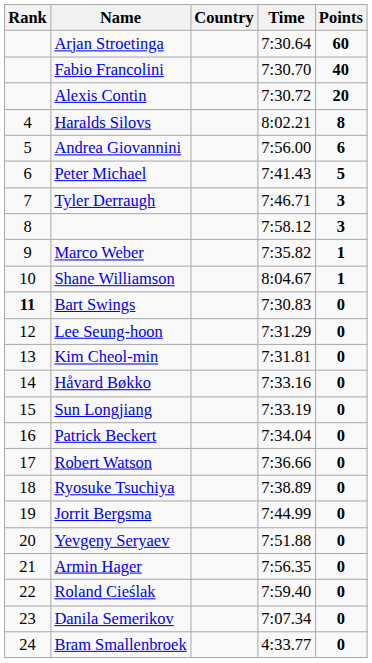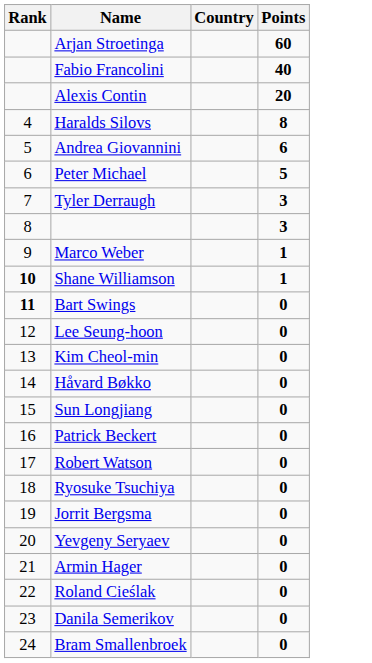 <table class="wikitable sortable" style="text-align:center">
 <tr>
 <th>Rank</th>
 <th>Name</th>
 <th>Country</th>
-<th>Time</th>
 <th>Points</th>
 </tr>
 <tr>
 <td></td>
 <td align=left><a href='#'>Arjan Stroetinga</a></td>
 <td align=left></td>
-<td>7:30.64</td>
 <td><strong>60</strong></td>
 </tr>
 <tr>
 <td></td>
 <td align=left><a href='#'>Fabio Francolini</a></td>
 <td align=left></td>
-<td>7:30.70</td>
 <td><strong>40</strong></td>
 </tr>
 <tr>
 <td></td>
 <td align=left><a href='#'>Alexis Contin</a></td>
 <td align=left></td>
-<td>7:30.72</td>
 <td><strong>20</strong></td>
 </tr>
 <tr>
 <td>4</td>
 <td align=left><a href='#'>Haralds Silovs</a></td>
 <td align=left></td>
-<td>8:02.21</td>
 <td><strong>8</strong></td>
 </tr>
 <tr>
 <td>5</td>
 <td align=left><a href='#'>Andrea Giovannini</a></td>
 <td align=left></td>
-<td>7:56.00</td>
 <td><strong>6</strong></td>
 </tr>
 <tr>
 <td>6</td>
 <td align=left><a href='#'>Peter Michael</a></td>
 <td align=left></td>
-<td>7:41.43</td>
 <td><strong>5</strong></td>
 </tr>
 <tr>
 <td>7</td>
 <td align=left><a href='#'>Tyler Derraugh</a></td>
 <td align=left></td>
-<td>7:46.71</td>
 <td><strong>3</strong></td>
 </tr>
 <tr>
 <td>8</td>
 <td align=left></td>
 <td align=left></td>
-<td>7:58.12</td>
 <td><strong>3</strong></td>
 </tr>
 <tr>
 <td>9</td>
 <td align=left><a href='#'>Marco Weber</a></td>
 <td align=left></td>
-<td>7:35.82</td>
 <td><strong>1</strong></td>
 </tr>
 <tr>
-<td>10</td>
+<td><strong>10</strong></td>
 <td align=left><a href='#'>Shane Williamson</a></td>
 <td align=left></td>
-<td>8:04.67</td>
 <td><strong>1</strong></td>
 </tr>
 <tr>
 <td><strong>11</strong></td>
 <td align=left><a href='#'>Bart Swings</a></td>
 <td align=left></td>
-<td>7:30.83</td>
 <td><strong>0</strong></td>
 </tr>
 <tr>
 <td>12</td>
 <td align=left><a href='#'>Lee Seung-hoon</a></td>
 <td align=left></td>
-<td>7:31.29</td>
 <td><strong>0</strong></td>
 </tr>
 <tr>
 <td>13</td>
 <td align=left><a href='#'>Kim Cheol-min</a></td>
 <td align=left></td>
-<td>7:31.81</td>
 <td><strong>0</strong></td>
 </tr>
 <tr>
 <td>14</td>
 <td align=left><a href='#'>Håvard Bøkko</a></td>
 <td align=left></td>
-<td>7:33.16</td>
 <td><strong>0</strong></td>
 </tr>
 <tr>
 <td>15</td>
 <td align=left><a href='#'>Sun Longjiang</a></td>
 <td align=left></td>
-<td>7:33.19</td>
 <td><strong>0</strong></td>
 </tr>
 <tr>
 <td>16</td>
 <td align=left><a href='#'>Patrick Beckert</a></td>
 <td align=left></td>
-<td>7:34.04</td>
 <td><strong>0</strong></td>
 </tr>
 <tr>
 <td>17</td>
 <td align=left><a href='#'>Robert Watson</a></td>
 <td align=left></td>
-<td>7:36.66</td>
 <td><strong>0</strong></td>
 </tr>
 <tr>
 <td>18</td>
 <td align=left><a href='#'>Ryosuke Tsuchiya</a></td>
 <td align=left></td>
-<td>7:38.89</td>
 <td><strong>0</strong></td>
 </tr>
 <tr>
 <td>19</td>
 <td align=left><a href='#'>Jorrit Bergsma</a></td>
 <td align=left></td>
-<td>7:44.99</td>
 <td><strong>0</strong></td>
 </tr>
 <tr>
 <td>20</td>
 <td align=left><a href='#'>Yevgeny Seryaev</a></td>
 <td align=left></td>
-<td>7:51.88</td>
 <td><strong>0</strong></td>
 </tr>
 <tr>
 <td>21</td>
 <td align=left><a href='#'>Armin Hager</a></td>
 <td align=left></td>
-<td>7:56.35</td>
 <td><strong>0</strong></td>
 </tr>
 <tr>
 <td>22</td>
 <td align=left><a href='#'>Roland Cieślak</a></td>
 <td align=left></td>
-<td>7:59.40</td>
 <td><strong>0</strong></td>
 </tr>
 <tr>
 <td>23</td>
 <td align=left><a href='#'>Danila Semerikov</a></td>
 <td align=left></td>
-<td>7:07.34</td>
 <td><strong>0</strong></td>
 </tr>
 <tr>
 <td>24</td>
 <td align=left><a href='#'>Bram Smallenbroek</a></td>
 <td align=left></td>
-<td>4:33.77</td>
 <td><strong>0</strong></td>
 </tr>
 </table>
